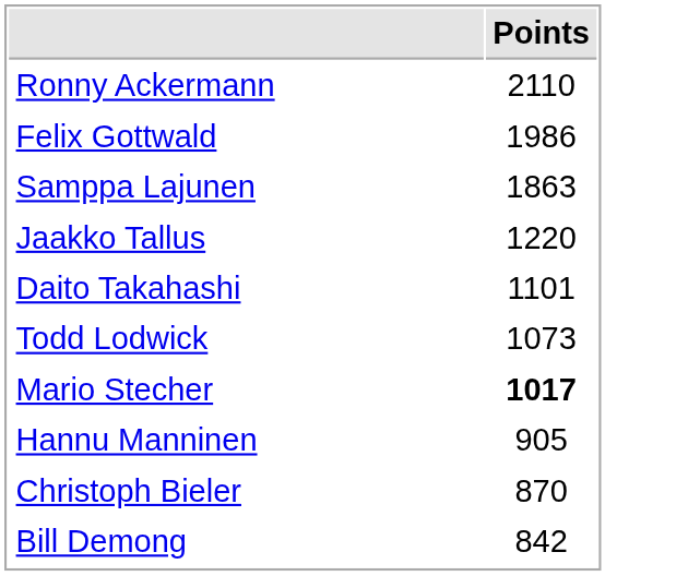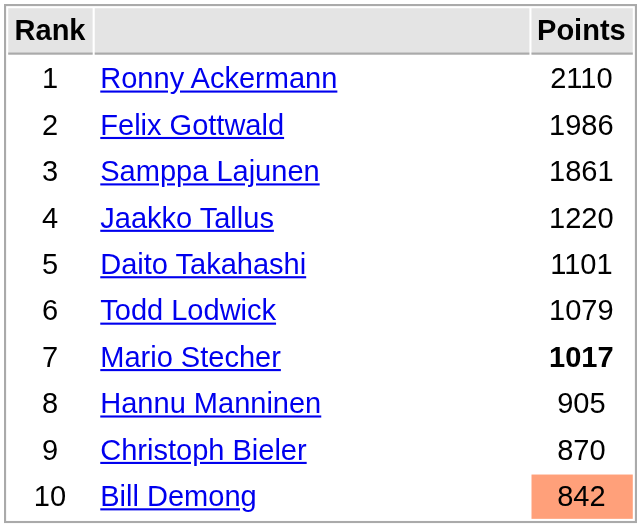 <table cellspacing="1" cellpadding="3" style="border:1px solid #AAAAAA;font-size:86%">
 <tr bgcolor="#E4E4E4">
+<th style="border-bottom:1px solid #AAAAAA" width=10>Rank</th>
 <th style="border-bottom:1px solid #AAAAAA" width=200></th>
 <th style="border-bottom:1px solid #AAAAAA" width=20>Points</th>
 </tr>
 <tr align="center">
+<td>1</td>
 <td align="left"> <a href='#'>Ronny Ackermann</a></td>
 <td>2110</td>
 </tr>
 <tr align="center">
+<td>2</td>
 <td align="left"> <a href='#'>Felix Gottwald</a></td>
 <td>1986</td>
 </tr>
 <tr align="center">
+<td>3</td>
 <td align="left"> <a href='#'>Samppa Lajunen</a></td>
-<td>1863</td>
+<td>1861</td>
 </tr>
 <tr align="center">
+<td>4</td>
 <td align="left"> <a href='#'>Jaakko Tallus</a></td>
 <td>1220</td>
 </tr>
 <tr align="center">
+<td>5</td>
 <td align="left"> <a href='#'>Daito Takahashi</a></td>
 <td>1101</td>
 </tr>
 <tr align="center">
+<td>6</td>
 <td align="left"> <a href='#'>Todd Lodwick</a></td>
-<td>1073</td>
+<td>1079</td>
 </tr>
 <tr align="center">
+<td>7</td>
 <td align="left"> <a href='#'>Mario Stecher</a></td>
 <td><strong>1017</strong></td>
 </tr>
 <tr align="center">
+<td>8</td>
 <td align="left"> <a href='#'>Hannu Manninen</a></td>
 <td>905</td>
 </tr>
 <tr align="center">
+<td>9</td>
 <td align="left"> <a href='#'>Christoph Bieler</a></td>
 <td>870</td>
 </tr>
 <tr align="center">
+<td>10</td>
 <td align="left"> <a href='#'>Bill Demong</a></td>
-<td>842</td>
+<td style="background: lightsalmon;">842</td>
 </tr>
 </table>
